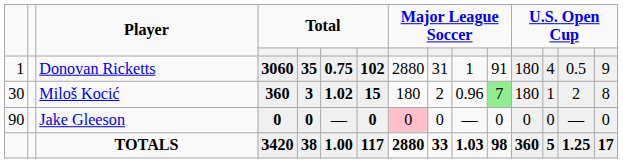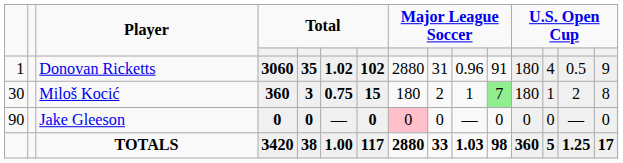 <table class="wikitable" style="text-align:center;">
 <tr>
 <td rowspan="2"  style="width:1%; text-align:center;"><strong></strong></td>
 <td rowspan="2"  style="width:1%; text-align:center;"><strong></strong></td>
 <td rowspan="2"  style="width:42%; text-align:center;"><strong>Player</strong></td>
 <td colspan="4" style="text-align:center;"><strong>Total</strong></td>
 <td colspan="4" style="text-align:center;"><strong><a href='#'>Major League Soccer</a></strong></td>
 <td colspan="4" style="text-align:center;"><strong><a href='#'>U.S. Open Cup</a></strong></td>
 </tr>
 <tr>
 <th width=60></th>
 <th width=60></th>
 <th width=60></th>
 <th width=60></th>
 <th width=60></th>
 <th width=60></th>
 <th width=60></th>
 <th width=60></th>
 <th width=60></th>
 <th width=60></th>
 <th width=60></th>
 <th width=60></th>
 </tr>
 <tr>
 <td style="text-align: right;">1</td>
 <td></td>
 <td style="text-align: left;"><a href='#'>Donovan Ricketts</a></td>
 <td style="background: #F0F0F0;"><strong>3060</strong></td>
 <td style="background: #F0F0F0;"><strong>35</strong></td>
-<td style="background: #F0F0F0;"><strong>0.75</strong></td>
+<td style="background: #F0F0F0;"><strong>1.02</strong></td>
 <td style="background: #F0F0F0;"><strong>102</strong></td>
 <td>2880</td>
 <td>31</td>
-<td>1</td>
+<td>0.96</td>
 <td>91</td>
 <td style="background: #F0F0F0;">180</td>
 <td style="background: #F0F0F0;">4</td>
 <td style="background: #F0F0F0;">0.5</td>
 <td style="background: #F0F0F0;">9</td>
 </tr>
 <tr>
 <td style="text-align: right;">30</td>
 <td></td>
 <td style="text-align: left;"><a href='#'>Miloš Kocić</a></td>
 <td style="background: #F0F0F0;"><strong>360</strong></td>
 <td style="background: #F0F0F0;"><strong>3</strong></td>
-<td style="background: #F0F0F0;"><strong>1.02</strong></td>
+<td style="background: #F0F0F0;"><strong>0.75</strong></td>
 <td style="background: #F0F0F0;"><strong>15</strong></td>
 <td>180</td>
 <td>2</td>
-<td>0.96</td>
+<td>1</td>
 <td style="background: lightgreen;">7</td>
 <td style="background: #F0F0F0;">180</td>
 <td style="background: #F0F0F0;">1</td>
 <td style="background: #F0F0F0;">2</td>
 <td style="background: #F0F0F0;">8</td>
 </tr>
 <tr>
 <td style="text-align: right;">90</td>
 <td></td>
 <td style="text-align: left;"><a href='#'>Jake Gleeson</a></td>
 <td style="background: #F0F0F0;"><strong>0</strong></td>
 <td style="background: #F0F0F0;"><strong>0</strong></td>
 <td style="background: #F0F0F0;">—</td>
 <td style="background: #F0F0F0;"><strong>0</strong></td>
 <td style="background: pink;">0</td>
 <td>0</td>
 <td>—</td>
 <td>0</td>
 <td style="background: #F0F0F0;">0</td>
 <td style="background: #F0F0F0;">0</td>
 <td style="background: #F0F0F0;">—</td>
 <td style="background: #F0F0F0;">0</td>
 </tr>
 <tr>
 <td></td>
 <td></td>
 <td><strong>TOTALS</strong></td>
 <td style="background: #F0F0F0;"><strong>3420</strong></td>
 <td style="background: #F0F0F0;"><strong>38</strong></td>
 <td style="background: #F0F0F0;"><strong>1.00</strong></td>
 <td style="background: #F0F0F0;"><strong>117</strong></td>
 <td><strong>2880</strong></td>
 <td><strong>33</strong></td>
 <td><strong>1.03</strong></td>
 <td><strong>98</strong></td>
 <td style="background: #F0F0F0;"><strong>360</strong></td>
 <td style="background: #F0F0F0;"><strong>5</strong></td>
 <td style="background: #F0F0F0;"><strong>1.25</strong></td>
 <td style="background: #F0F0F0;"><strong>17</strong></td>
 </tr>
 </table>
